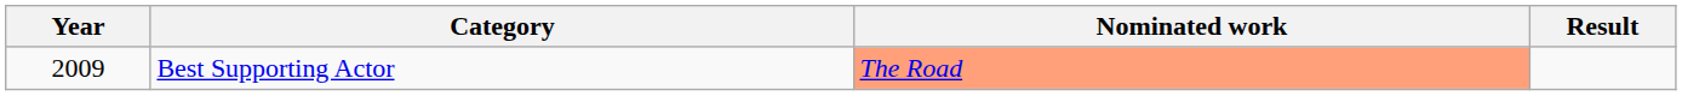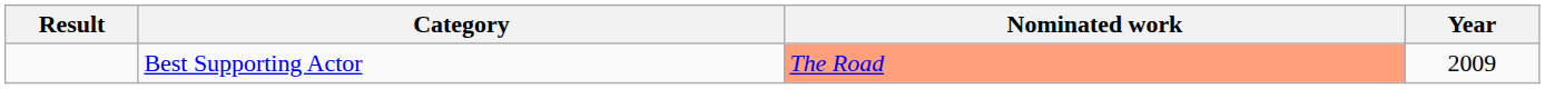 <table class=wikitable>
 <tr>
-<th scope="col" style="width:5em;">Year</th>
+<th scope="col" style="width:5em;">Result</th>
 <th scope="col" style="width:26em;">Category</th>
 <th scope="col" style="width:25em;">Nominated work</th>
-<th scope="col" style="width:5em;">Result</th>
+<th scope="col" style="width:5em;">Year</th>
 </tr>
 <tr>
-<td style="text-align:center;">2009</td>
+<td></td>
 <td><a href='#'>Best Supporting Actor</a></td>
 <td style="background: lightsalmon;"><em><a href='#'>The Road</a></em></td>
-<td></td>
+<td style="text-align:center;">2009</td>
 </tr>
 </table>
